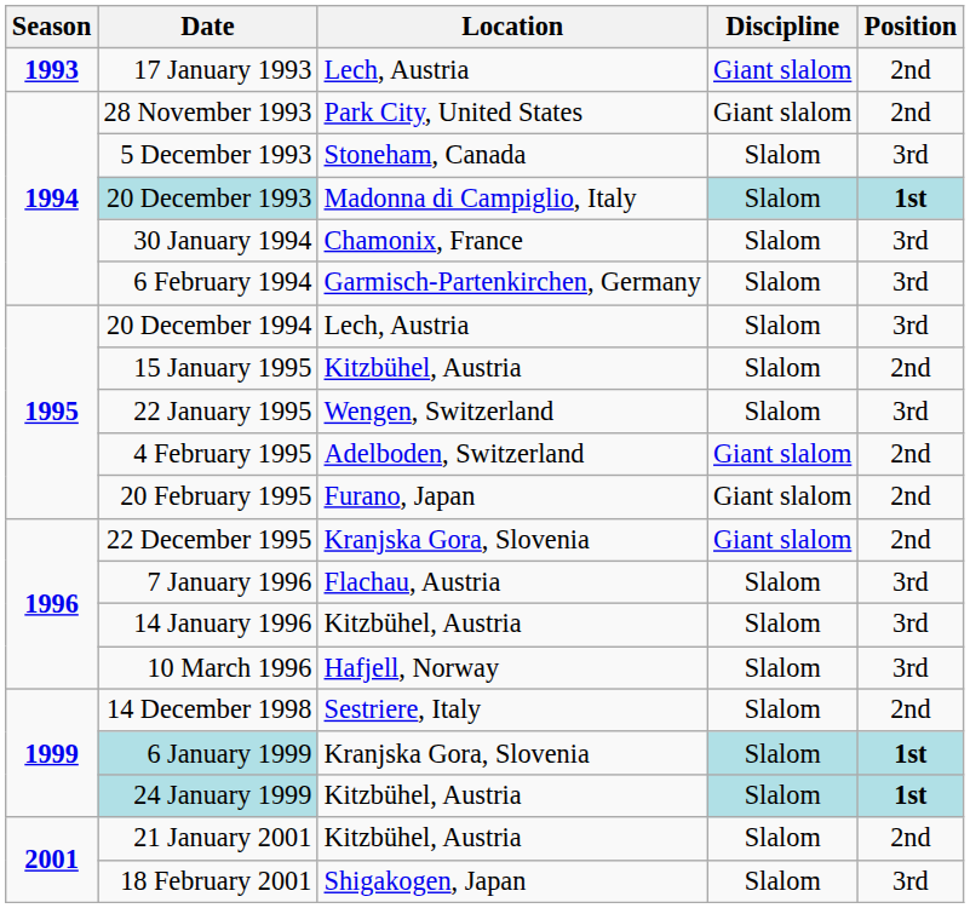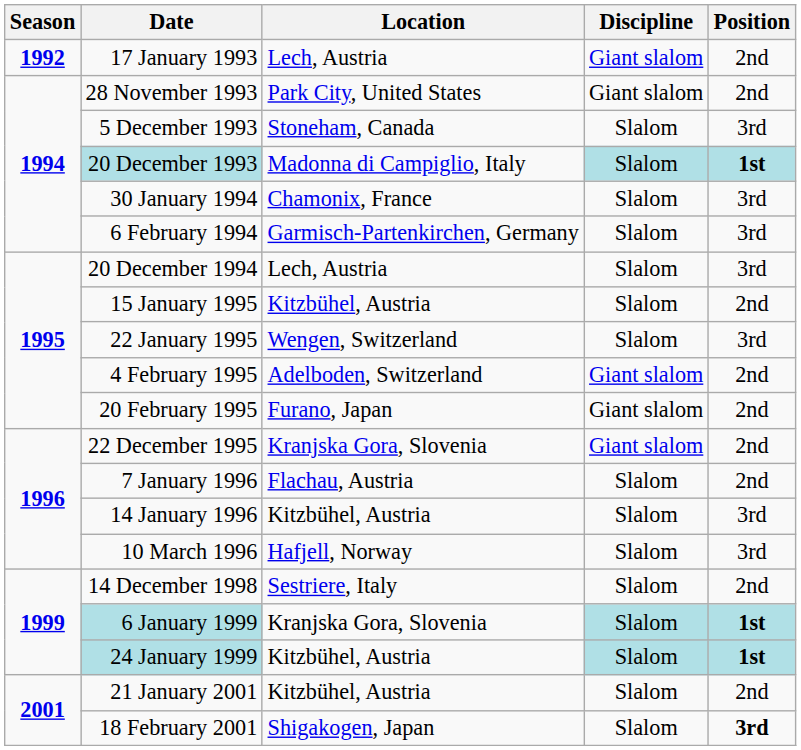 <table class="wikitable" style="text-align:center; font-size:100%;">
 <tr>
 <th>Season</th>
 <th>Date</th>
 <th>Location</th>
 <th>Discipline</th>
 <th>Position</th>
 </tr>
 <tr>
-<td><strong><a href='#'>1993</a></strong></td>
+<td><strong><a href='#'>1992</a></strong></td>
 <td align="right">17 January 1993</td>
 <td align="left"> <a href='#'>Lech</a>, Austria</td>
 <td><a href='#'>Giant slalom</a></td>
 <td>2nd</td>
 </tr>
 <tr>
 <td rowspan="5"><strong><a href='#'>1994</a></strong></td>
 <td align="right">28 November 1993</td>
 <td align="left"> <a href='#'>Park City</a>, United States</td>
 <td>Giant slalom</td>
 <td>2nd</td>
 </tr>
 <tr>
 <td align="right">5 December 1993</td>
 <td align="left"> <a href='#'>Stoneham</a>, Canada</td>
 <td>Slalom</td>
 <td>3rd</td>
 </tr>
 <tr>
 <td bgcolor="#BOEOE6" align="right">20 December 1993</td>
 <td align="left"> <a href='#'>Madonna di Campiglio</a>, Italy</td>
 <td bgcolor="#BOEOE6">Slalom</td>
 <td bgcolor="#BOEOE6"><strong>1st</strong></td>
 </tr>
 <tr>
 <td align="right">30 January 1994</td>
 <td align="left"> <a href='#'>Chamonix</a>, France</td>
 <td>Slalom</td>
 <td>3rd</td>
 </tr>
 <tr>
 <td align="right">6 February 1994</td>
 <td align="left"> <a href='#'>Garmisch-Partenkirchen</a>, Germany</td>
 <td>Slalom</td>
 <td>3rd</td>
 </tr>
 <tr>
 <td rowspan="5"><strong><a href='#'>1995</a></strong></td>
 <td align="right">20 December 1994</td>
 <td align="left"> Lech, Austria</td>
 <td>Slalom</td>
 <td>3rd</td>
 </tr>
 <tr>
 <td align="right">15 January 1995</td>
 <td align="left"> <a href='#'>Kitzbühel</a>, Austria</td>
 <td>Slalom</td>
 <td>2nd</td>
 </tr>
 <tr>
 <td align="right">22 January 1995</td>
 <td align="left"> <a href='#'>Wengen</a>, Switzerland</td>
 <td>Slalom</td>
 <td>3rd</td>
 </tr>
 <tr>
 <td align="right">4 February 1995</td>
 <td align="left"> <a href='#'>Adelboden</a>, Switzerland</td>
 <td><a href='#'>Giant slalom</a></td>
 <td>2nd</td>
 </tr>
 <tr>
 <td align="right">20 February 1995</td>
 <td align="left"> <a href='#'>Furano</a>, Japan</td>
 <td>Giant slalom</td>
 <td>2nd</td>
 </tr>
 <tr>
 <td rowspan="4"><strong><a href='#'>1996</a></strong></td>
 <td align="right">22 December 1995</td>
 <td align="left"> <a href='#'>Kranjska Gora</a>, Slovenia</td>
 <td><a href='#'>Giant slalom</a></td>
 <td>2nd</td>
 </tr>
 <tr>
 <td align="right">7 January 1996</td>
 <td align="left"> <a href='#'>Flachau</a>, Austria</td>
 <td>Slalom</td>
-<td>3rd</td>
+<td>2nd</td>
 </tr>
 <tr>
 <td align="right">14 January 1996</td>
 <td align="left"> Kitzbühel, Austria</td>
 <td>Slalom</td>
 <td>3rd</td>
 </tr>
 <tr>
 <td align="right">10 March 1996</td>
 <td align="left"> <a href='#'>Hafjell</a>, Norway</td>
 <td>Slalom</td>
 <td>3rd</td>
 </tr>
 <tr>
 <td rowspan="3"><strong><a href='#'>1999</a></strong></td>
 <td align="right">14 December 1998</td>
 <td align="left"> <a href='#'>Sestriere</a>, Italy</td>
 <td>Slalom</td>
 <td>2nd</td>
 </tr>
 <tr>
 <td bgcolor="#BOEOE6" align="right">6 January 1999</td>
 <td align="left"> Kranjska Gora, Slovenia</td>
 <td bgcolor="#BOEOE6">Slalom</td>
 <td bgcolor="#BOEOE6"><strong>1st</strong></td>
 </tr>
 <tr>
 <td bgcolor="#BOEOE6" align="right">24 January 1999</td>
 <td align="left"> Kitzbühel, Austria</td>
 <td bgcolor="#BOEOE6">Slalom</td>
 <td bgcolor="#BOEOE6"><strong>1st</strong></td>
 </tr>
 <tr>
 <td rowspan="2"><strong><a href='#'>2001</a></strong></td>
 <td align="right">21 January 2001</td>
 <td align="left"> Kitzbühel, Austria</td>
 <td>Slalom</td>
 <td>2nd</td>
 </tr>
 <tr>
 <td align="right">18 February 2001</td>
 <td align="left"> <a href='#'>Shigakogen</a>, Japan</td>
 <td>Slalom</td>
-<td>3rd</td>
+<td><strong>3rd</strong></td>
 </tr>
 <tr>
 </tr>
 </table>
